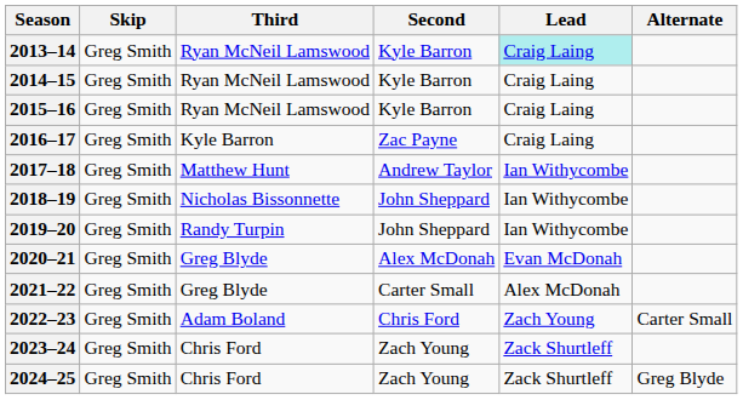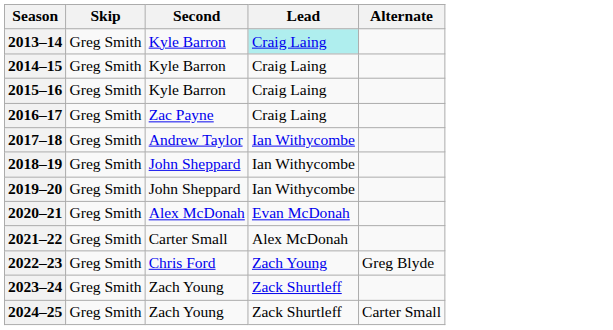 <table class="wikitable">
 <tr>
 <th scope="col">Season</th>
 <th scope="col">Skip</th>
-<th scope="col">Third</th>
 <th scope="col">Second</th>
 <th scope="col">Lead</th>
 <th scope="col">Alternate</th>
 </tr>
 <tr>
 <th scope="row">2013–14</th>
 <td>Greg Smith</td>
-<td><a href='#'>Ryan McNeil Lamswood</a></td>
 <td><a href='#'>Kyle Barron</a></td>
 <td style="background: paleturquoise;"><a href='#'>Craig Laing</a></td>
 <td></td>
 </tr>
 <tr>
 <th scope="row">2014–15</th>
 <td>Greg Smith</td>
-<td>Ryan McNeil Lamswood</td>
 <td>Kyle Barron</td>
 <td>Craig Laing</td>
 <td></td>
 </tr>
 <tr>
 <th scope="row">2015–16</th>
 <td>Greg Smith</td>
-<td>Ryan McNeil Lamswood</td>
 <td>Kyle Barron</td>
 <td>Craig Laing</td>
 <td></td>
 </tr>
 <tr>
 <th scope="row">2016–17</th>
 <td>Greg Smith</td>
-<td>Kyle Barron</td>
 <td><a href='#'>Zac Payne</a></td>
 <td>Craig Laing</td>
 <td></td>
 </tr>
 <tr>
 <th scope="row">2017–18</th>
 <td>Greg Smith</td>
-<td><a href='#'>Matthew Hunt</a></td>
 <td><a href='#'>Andrew Taylor</a></td>
 <td><a href='#'>Ian Withycombe</a></td>
 <td></td>
 </tr>
 <tr>
 <th scope="row">2018–19</th>
 <td>Greg Smith</td>
-<td><a href='#'>Nicholas Bissonnette</a></td>
 <td><a href='#'>John Sheppard</a></td>
 <td>Ian Withycombe</td>
 <td></td>
 </tr>
 <tr>
 <th scope="row">2019–20</th>
 <td>Greg Smith</td>
-<td><a href='#'>Randy Turpin</a></td>
 <td>John Sheppard</td>
 <td>Ian Withycombe</td>
 <td></td>
 </tr>
 <tr>
 <th scope="row">2020–21</th>
 <td>Greg Smith</td>
-<td><a href='#'>Greg Blyde</a></td>
 <td><a href='#'>Alex McDonah</a></td>
 <td><a href='#'>Evan McDonah</a></td>
 <td></td>
 </tr>
 <tr>
 <th scope="row">2021–22</th>
 <td>Greg Smith</td>
-<td>Greg Blyde</td>
 <td>Carter Small</td>
 <td>Alex McDonah</td>
 <td></td>
 </tr>
 <tr>
 <th scope="row">2022–23</th>
 <td>Greg Smith</td>
-<td><a href='#'>Adam Boland</a></td>
 <td><a href='#'>Chris Ford</a></td>
 <td><a href='#'>Zach Young</a></td>
-<td>Carter Small</td>
+<td>Greg Blyde</td>
 </tr>
 <tr>
 <th scope="row">2023–24</th>
 <td>Greg Smith</td>
-<td>Chris Ford</td>
 <td>Zach Young</td>
 <td><a href='#'>Zack Shurtleff</a></td>
 <td></td>
 </tr>
 <tr>
 <th scope="row">2024–25</th>
 <td>Greg Smith</td>
-<td>Chris Ford</td>
 <td>Zach Young</td>
 <td>Zack Shurtleff</td>
-<td>Greg Blyde</td>
+<td>Carter Small</td>
 </tr>
 </table>
